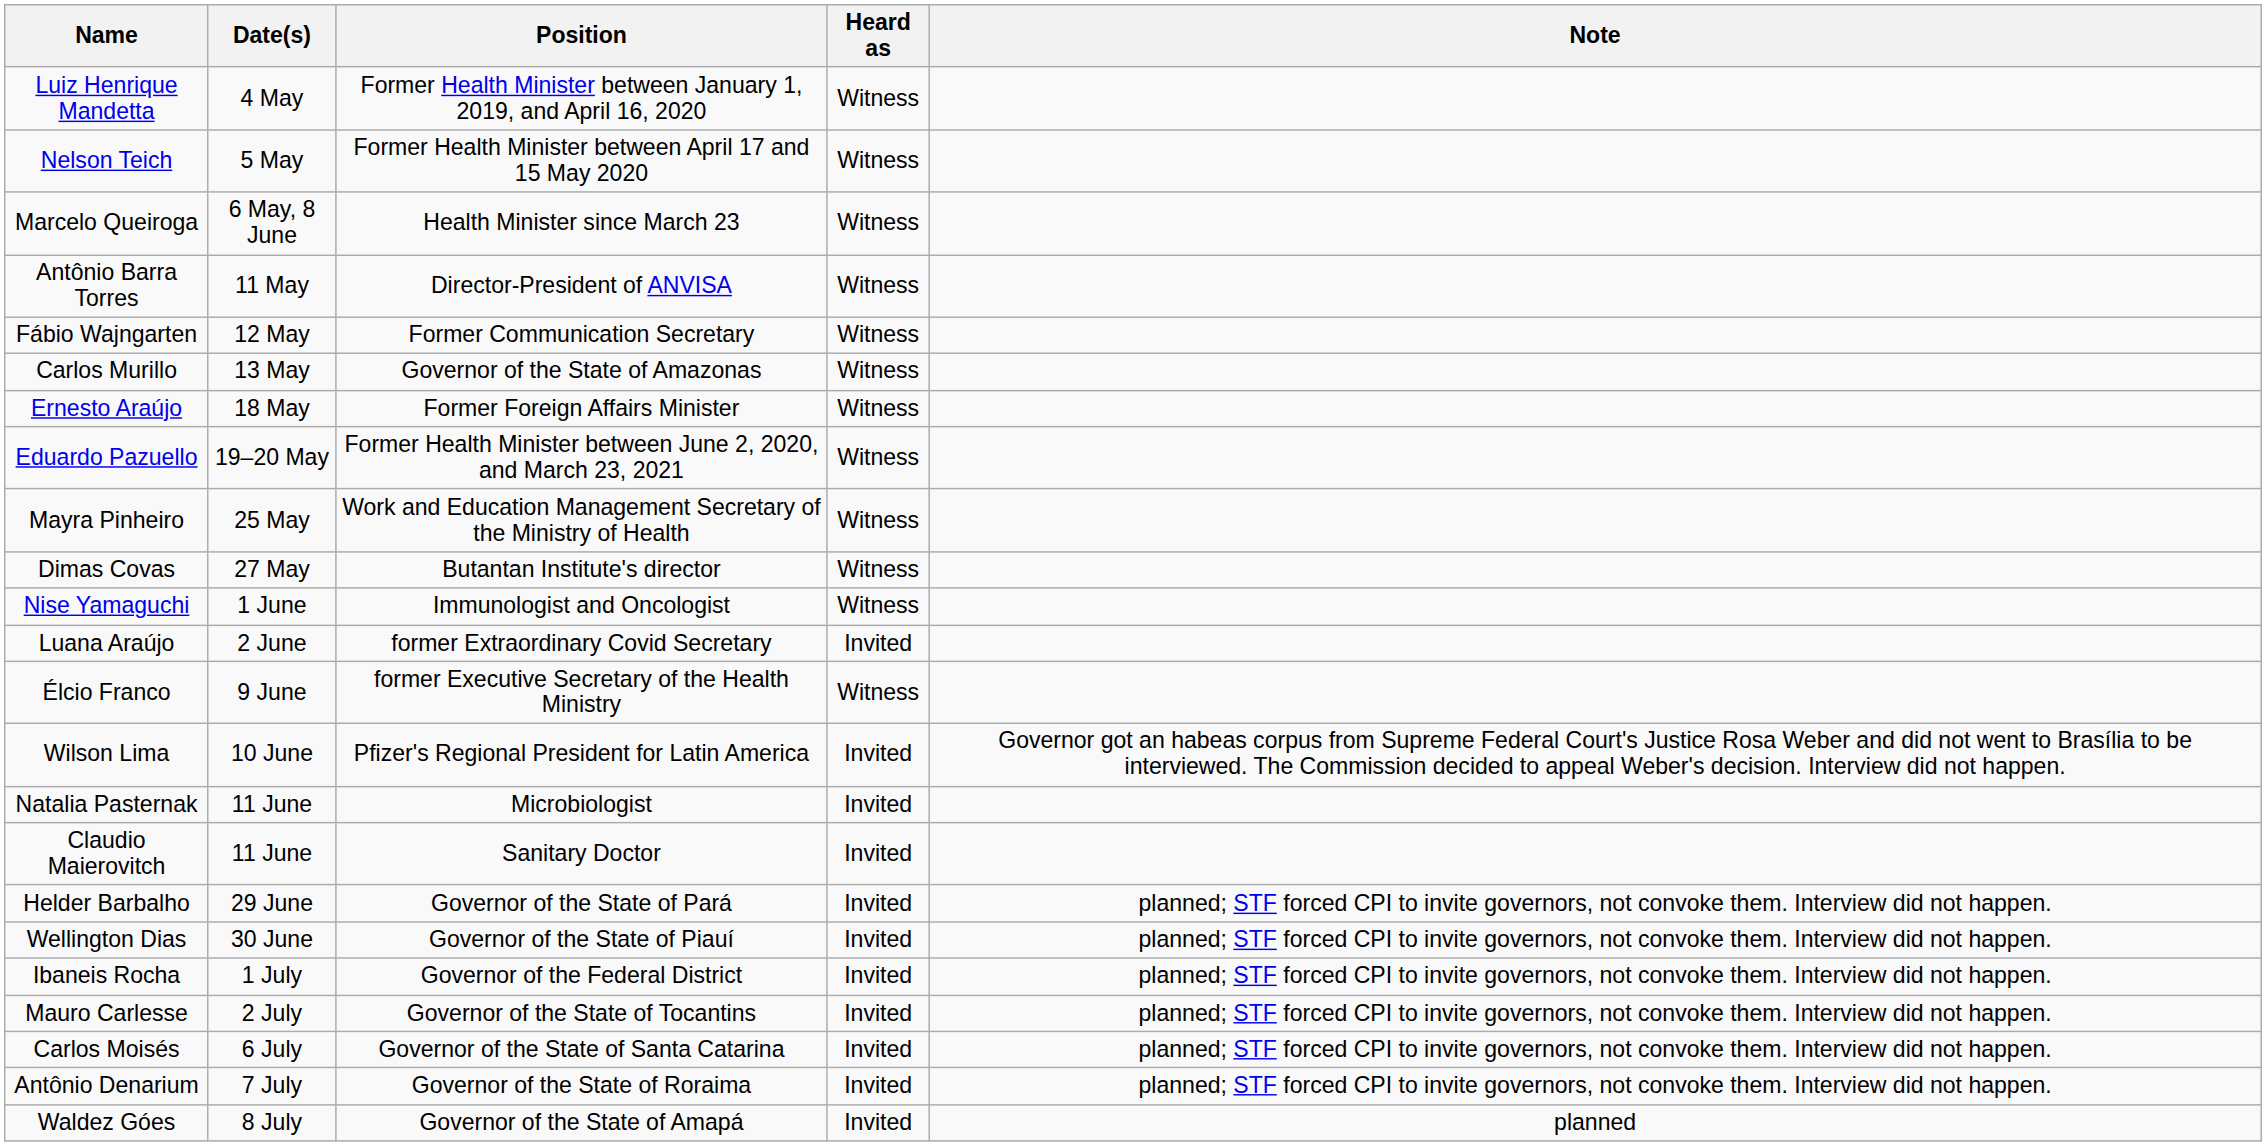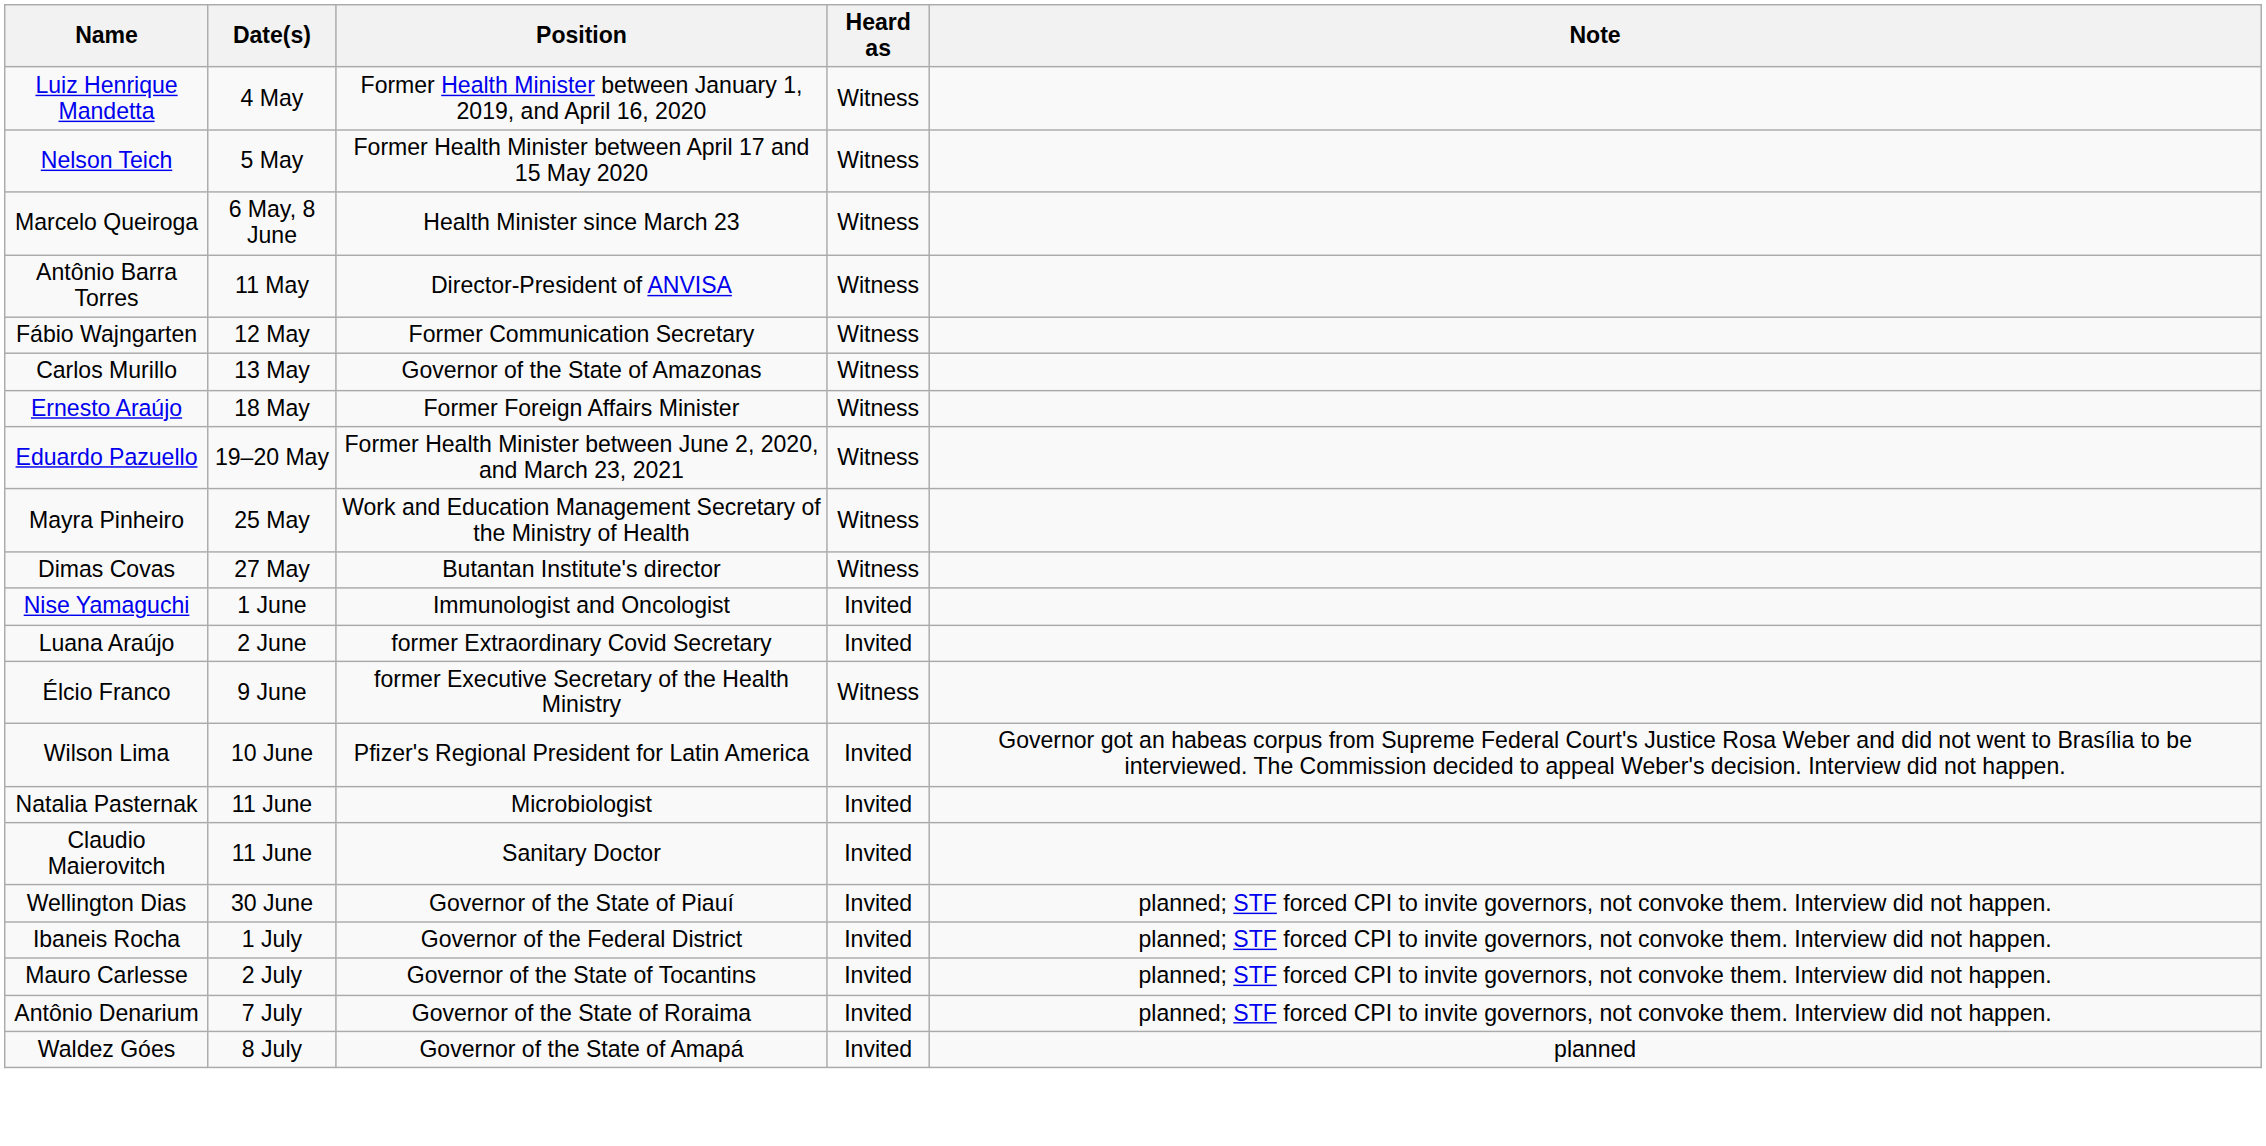 <table class="wikitable" style="text-align:center;">
 <tr>
 <th>Name</th>
 <th>Date(s)</th>
 <th>Position</th>
 <th>Heard as</th>
 <th>Note</th>
 </tr>
 <tr>
 <td><a href='#'>Luiz Henrique Mandetta</a></td>
 <td>4 May</td>
 <td>Former <a href='#'>Health Minister</a> between January 1, 2019, and April 16, 2020</td>
 <td>Witness</td>
 <td></td>
 </tr>
 <tr>
 <td><a href='#'>Nelson Teich</a></td>
 <td>5 May</td>
 <td>Former Health Minister between April 17 and 15 May 2020</td>
 <td>Witness</td>
 <td></td>
 </tr>
 <tr>
 <td>Marcelo Queiroga</td>
 <td>6 May, 8 June</td>
 <td>Health Minister since March 23</td>
 <td>Witness</td>
 <td></td>
 </tr>
 <tr>
 <td>Antônio Barra Torres</td>
 <td>11 May</td>
 <td>Director-President of <a href='#'>ANVISA</a></td>
 <td>Witness</td>
 <td></td>
 </tr>
 <tr>
 <td>Fábio Wajngarten</td>
 <td>12 May</td>
 <td>Former Communication Secretary</td>
 <td>Witness</td>
 <td></td>
 </tr>
 <tr>
 <td>Carlos Murillo</td>
 <td>13 May</td>
 <td>Governor of the State of Amazonas</td>
 <td>Witness</td>
 <td></td>
 </tr>
 <tr>
 <td><a href='#'>Ernesto Araújo</a></td>
 <td>18 May</td>
 <td>Former Foreign Affairs Minister</td>
 <td>Witness</td>
 <td></td>
 </tr>
 <tr>
 <td><a href='#'>Eduardo Pazuello</a></td>
 <td>19–20 May</td>
 <td>Former Health Minister between June 2, 2020, and March 23, 2021</td>
 <td>Witness</td>
 <td></td>
 </tr>
 <tr>
 <td>Mayra Pinheiro</td>
 <td>25 May</td>
 <td>Work and Education Management Secretary of the Ministry of Health</td>
 <td>Witness</td>
 <td></td>
 </tr>
 <tr>
 <td>Dimas Covas</td>
 <td>27 May</td>
 <td>Butantan Institute's director</td>
 <td>Witness</td>
 <td></td>
 </tr>
 <tr>
 <td><a href='#'>Nise Yamaguchi</a></td>
 <td>1 June</td>
 <td>Immunologist and Oncologist</td>
-<td>Witness</td>
+<td>Invited</td>
 <td></td>
 </tr>
 <tr>
 <td>Luana Araújo</td>
 <td>2 June</td>
 <td>former Extraordinary Covid Secretary</td>
 <td>Invited</td>
 <td></td>
 </tr>
 <tr>
 <td>Élcio Franco</td>
 <td>9 June</td>
 <td>former Executive Secretary of the Health Ministry</td>
 <td>Witness</td>
 <td></td>
 </tr>
 <tr>
 <td>Wilson Lima</td>
 <td>10 June</td>
 <td>Pfizer's Regional President for Latin America</td>
 <td>Invited</td>
 <td>Governor got an habeas corpus from Supreme Federal Court's Justice Rosa Weber and did not went to Brasília to be interviewed. The Commission decided to appeal Weber's decision. Interview did not happen.</td>
 </tr>
 <tr>
 <td>Natalia Pasternak</td>
 <td>11 June</td>
 <td>Microbiologist</td>
 <td>Invited</td>
 <td></td>
 </tr>
 <tr>
 <td>Claudio Maierovitch</td>
 <td>11 June</td>
 <td>Sanitary Doctor</td>
 <td>Invited</td>
 <td></td>
 </tr>
 <tr>
-<td>Helder Barbalho</td>
-<td>29 June</td>
-<td>Governor of the State of Pará</td>
-<td>Invited</td>
-<td>planned; <a href='#'>STF</a> forced CPI to invite governors, not convoke them. Interview did not happen.</td>
-</tr>
-<tr>
 <td>Wellington Dias</td>
 <td>30 June</td>
 <td>Governor of the State of Piauí</td>
 <td>Invited</td>
 <td>planned; <a href='#'>STF</a> forced CPI to invite governors, not convoke them. Interview did not happen.</td>
 </tr>
 <tr>
 <td>Ibaneis Rocha</td>
 <td>1 July</td>
 <td>Governor of the Federal District</td>
 <td>Invited</td>
 <td>planned; <a href='#'>STF</a> forced CPI to invite governors, not convoke them. Interview did not happen.</td>
 </tr>
 <tr>
 <td>Mauro Carlesse</td>
 <td>2 July</td>
 <td>Governor of the State of Tocantins</td>
 <td>Invited</td>
 <td>planned; <a href='#'>STF</a> forced CPI to invite governors, not convoke them. Interview did not happen.</td>
 </tr>
 <tr>
-<td>Carlos Moisés</td>
-<td>6 July</td>
-<td>Governor of the State of Santa Catarina</td>
-<td>Invited</td>
-<td>planned; <a href='#'>STF</a> forced CPI to invite governors, not convoke them. Interview did not happen.</td>
-</tr>
-<tr>
 <td>Antônio Denarium</td>
 <td>7 July</td>
 <td>Governor of the State of Roraima</td>
 <td>Invited</td>
 <td>planned; <a href='#'>STF</a> forced CPI to invite governors, not convoke them. Interview did not happen.</td>
 </tr>
 <tr>
 <td>Waldez Góes</td>
 <td>8 July</td>
 <td>Governor of the State of Amapá</td>
 <td>Invited</td>
 <td>planned</td>
 </tr>
 </table>
